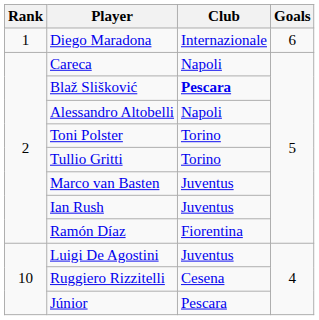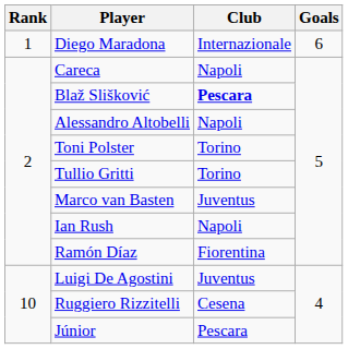 <table class="wikitable sortable" style="text-align:center">
 <tr>
 <th>Rank</th>
 <th>Player</th>
 <th>Club</th>
 <th>Goals</th>
 </tr>
 <tr>
 <td>1</td>
 <td align="left"><strong></strong> <a href='#'>Diego Maradona</a></td>
 <td align="left"><a href='#'>Internazionale</a></td>
 <td>6</td>
 </tr>
 <tr>
 <td rowspan="8">2</td>
 <td align="left"><strong></strong> <a href='#'>Careca</a></td>
 <td align="left"><a href='#'>Napoli</a></td>
 <td rowspan="8">5</td>
 </tr>
 <tr>
 <td align="left"><strong></strong> <a href='#'>Blaž Slišković</a></td>
 <td align="left"><strong><a href='#'>Pescara</a></strong></td>
 </tr>
 <tr>
 <td align="left"><strong></strong> <a href='#'>Alessandro Altobelli</a></td>
 <td align="left"><a href='#'>Napoli</a></td>
 </tr>
 <tr>
 <td align="left"><strong></strong> <a href='#'>Toni Polster</a></td>
 <td align="left"><a href='#'>Torino</a></td>
 </tr>
 <tr>
 <td align="left"><strong></strong> <a href='#'>Tullio Gritti</a></td>
 <td align="left"><a href='#'>Torino</a></td>
 </tr>
 <tr>
 <td align="left"><strong></strong> <a href='#'>Marco van Basten</a></td>
 <td align="left"><a href='#'>Juventus</a></td>
 </tr>
 <tr>
 <td align="left"><strong></strong> <a href='#'>Ian Rush</a></td>
-<td align="left"><a href='#'>Juventus</a></td>
+<td align="left"><a href='#'>Napoli</a></td>
 </tr>
 <tr>
 <td align="left"><strong></strong> <a href='#'>Ramón Díaz</a></td>
 <td align="left"><a href='#'>Fiorentina</a></td>
 </tr>
 <tr>
 <td rowspan="3">10</td>
 <td align="left"><strong></strong> <a href='#'>Luigi De Agostini</a></td>
 <td align="left"><a href='#'>Juventus</a></td>
 <td rowspan="3">4</td>
 </tr>
 <tr>
 <td align="left"><strong></strong> <a href='#'>Ruggiero Rizzitelli</a></td>
 <td align="left"><a href='#'>Cesena</a></td>
 </tr>
 <tr>
 <td align="left"><strong></strong> <a href='#'>Júnior</a></td>
 <td align="left"><a href='#'>Pescara</a></td>
 </tr>
 </table>
